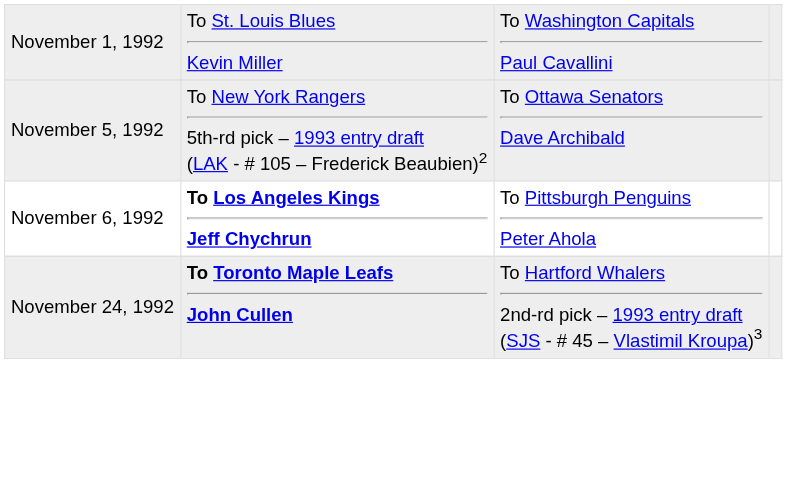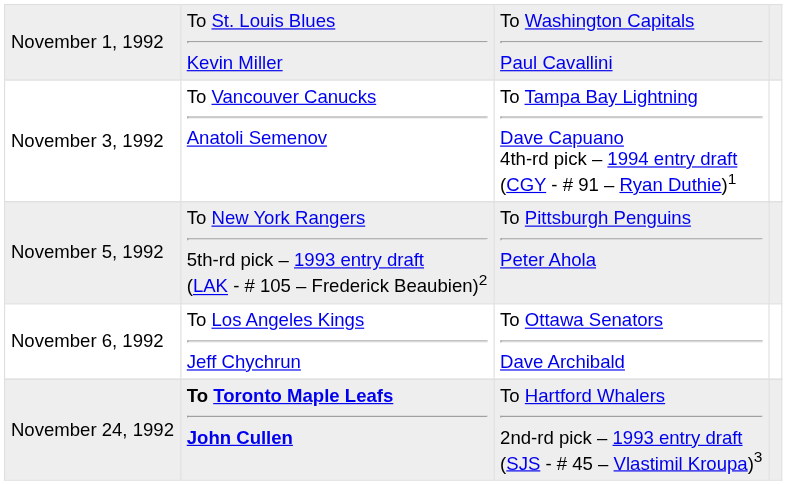 <table border=1 style="border-collapse:collapse" bordercolor="#DFDFDF"  cellpadding="5">
 <tr bgcolor="#eeeeee">
 <td>November 1, 1992</td>
 <td valign="top">To <a href='#'>St. Louis Blues</a><hr><a href='#'>Kevin Miller</a></td>
 <td valign="top">To <a href='#'>Washington Capitals</a><hr><a href='#'>Paul Cavallini</a></td>
 <td></td>
 </tr>
 <tr>
+<td>November 3, 1992</td>
+<td valign="top">To <a href='#'>Vancouver Canucks</a><hr><a href='#'>Anatoli Semenov</a></td>
+<td valign="top">To <a href='#'>Tampa Bay Lightning</a><hr><a href='#'>Dave Capuano</a><br>4th-rd pick – <a href='#'>1994 entry draft</a><br>(<a href='#'>CGY</a> - # 91 – <a href='#'>Ryan Duthie</a>)<sup>1</sup></td>
+<td></td>
+</tr>
+<tr>
 </tr>
 <tr bgcolor="#eeeeee">
 <td>November 5, 1992</td>
 <td valign="top">To <a href='#'>New York Rangers</a><hr>5th-rd pick – <a href='#'>1993 entry draft</a><br>(<a href='#'>LAK</a> - # 105 – Frederick Beaubien)<sup>2</sup></td>
-<td valign="top">To <a href='#'>Ottawa Senators</a><hr><a href='#'>Dave Archibald</a></td>
+<td valign="top">To <a href='#'>Pittsburgh Penguins</a><hr><a href='#'>Peter Ahola</a></td>
 <td></td>
 </tr>
 <tr>
 <td>November 6, 1992</td>
-<td valign="top"><strong>To <a href='#'>Los Angeles Kings</a><hr><a href='#'>Jeff Chychrun</a></strong></td>
-<td valign="top">To <a href='#'>Pittsburgh Penguins</a><hr><a href='#'>Peter Ahola</a></td>
+<td valign="top">To <a href='#'>Los Angeles Kings</a><hr><a href='#'>Jeff Chychrun</a></td>
+<td valign="top">To <a href='#'>Ottawa Senators</a><hr><a href='#'>Dave Archibald</a></td>
 <td></td>
 </tr>
 <tr>
 </tr>
 <tr bgcolor="#eeeeee">
 <td>November 24, 1992</td>
 <td valign="top"><strong>To <a href='#'>Toronto Maple Leafs</a><hr><a href='#'>John Cullen</a></strong></td>
 <td valign="top">To <a href='#'>Hartford Whalers</a><hr>2nd-rd pick – <a href='#'>1993 entry draft</a><br>(<a href='#'>SJS</a> - # 45 – <a href='#'>Vlastimil Kroupa</a>)<sup>3</sup></td>
 <td></td>
 </tr>
 </table>
